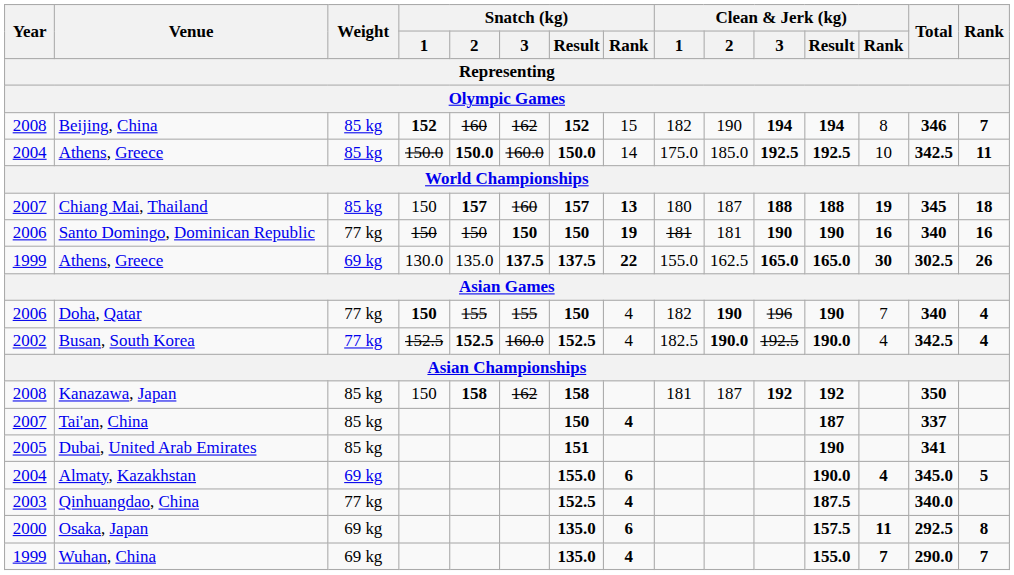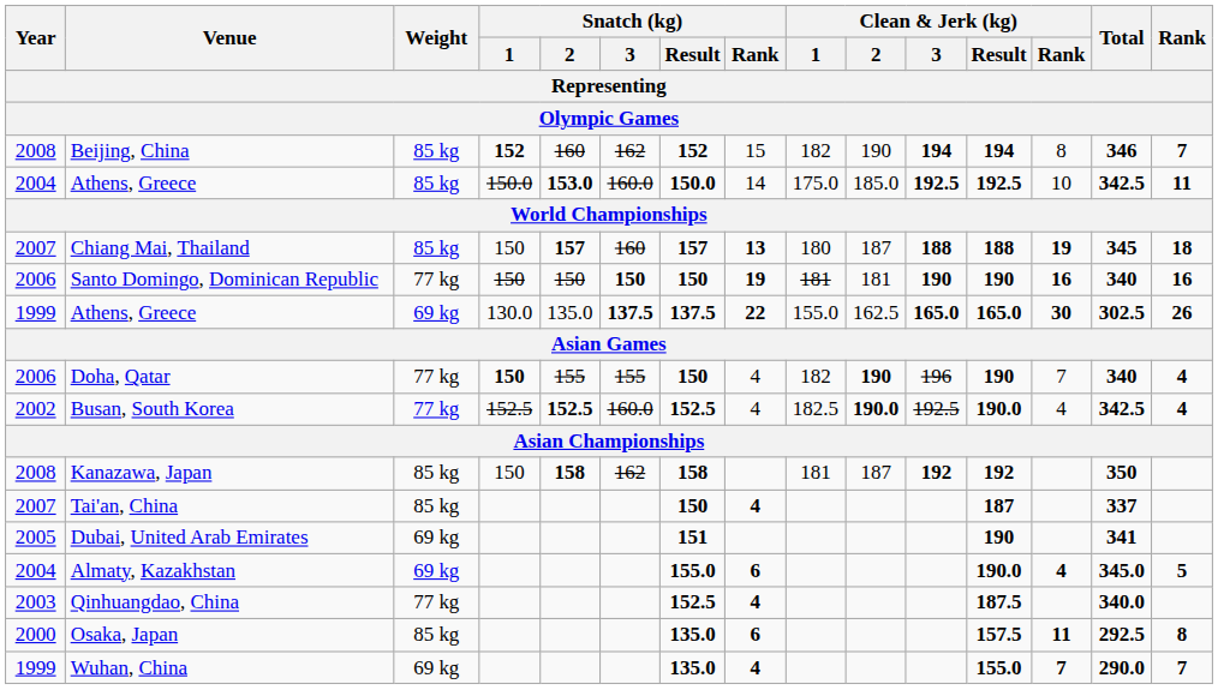 <table class = "wikitable" style="text-align:center;">
 <tr>
 <th rowspan=2 width=40>Year</th>
 <th rowspan=2 width=250>Venue</th>
 <th rowspan=2 width=60>Weight</th>
 <th colspan=5>Snatch (kg)</th>
 <th colspan=5>Clean & Jerk (kg)</th>
 <th rowspan=2 width=40>Total</th>
 <th rowspan=2 width=40>Rank</th>
 </tr>
 <tr>
 <th width=40>1</th>
 <th width=40>2</th>
 <th width=40>3</th>
 <th width=40>Result</th>
 <th width=40>Rank</th>
 <th width=40>1</th>
 <th width=40>2</th>
 <th width=40>3</th>
 <th width=40>Result</th>
 <th width=40>Rank</th>
 </tr>
 <tr>
 <th colspan=15>Representing </th>
 </tr>
 <tr>
 <th colspan=15><a href='#'>Olympic Games</a></th>
 </tr>
 <tr>
 <td><a href='#'>2008</a></td>
 <td align=left> <a href='#'>Beijing</a>, <a href='#'>China</a></td>
 <td><a href='#'>85 kg</a></td>
 <td><strong>152</strong></td>
 <td><s>160</s></td>
 <td><s>162</s></td>
 <td><strong>152</strong></td>
 <td>15</td>
 <td>182</td>
 <td>190</td>
 <td><strong>194</strong></td>
 <td><strong>194</strong></td>
 <td>8</td>
 <td><strong>346</strong></td>
 <td><strong>7</strong></td>
 </tr>
 <tr>
 <td><a href='#'>2004</a></td>
 <td align=left> <a href='#'>Athens</a>, <a href='#'>Greece</a></td>
 <td><a href='#'>85 kg</a></td>
 <td><s>150.0</s></td>
-<td><strong>150.0</strong></td>
+<td><strong>153.0</strong></td>
 <td><s>160.0</s></td>
 <td><strong>150.0</strong></td>
 <td>14</td>
 <td>175.0</td>
 <td>185.0</td>
 <td><strong>192.5</strong></td>
 <td><strong>192.5</strong></td>
 <td>10</td>
 <td><strong>342.5</strong></td>
 <td><strong>11</strong></td>
 </tr>
 <tr>
 <th colspan=15><a href='#'>World Championships</a></th>
 </tr>
 <tr>
 <td><a href='#'>2007</a></td>
 <td align=left> <a href='#'>Chiang Mai</a>, <a href='#'>Thailand</a></td>
 <td><a href='#'>85 kg</a></td>
 <td>150</td>
 <td><strong>157</strong></td>
 <td><s>160</s></td>
 <td><strong>157</strong></td>
 <td><strong>13</strong></td>
 <td>180</td>
 <td>187</td>
 <td><strong>188</strong></td>
 <td><strong>188</strong></td>
 <td><strong>19</strong></td>
 <td><strong>345</strong></td>
 <td><strong>18</strong></td>
 </tr>
 <tr>
 <td><a href='#'>2006</a></td>
 <td align=left> <a href='#'>Santo Domingo</a>, <a href='#'>Dominican Republic</a></td>
 <td>77 kg</td>
 <td><s>150</s></td>
 <td><s>150</s></td>
 <td><strong>150</strong></td>
 <td><strong>150</strong></td>
 <td><strong>19</strong></td>
 <td><s>181</s></td>
 <td>181</td>
 <td><strong>190</strong></td>
 <td><strong>190</strong></td>
 <td><strong>16</strong></td>
 <td><strong>340</strong></td>
 <td><strong>16</strong></td>
 </tr>
 <tr>
 <td><a href='#'>1999</a></td>
 <td align=left> <a href='#'>Athens</a>, <a href='#'>Greece</a></td>
 <td><a href='#'>69 kg</a></td>
 <td>130.0</td>
 <td>135.0</td>
 <td><strong>137.5</strong></td>
 <td><strong>137.5</strong></td>
 <td><strong>22</strong></td>
 <td>155.0</td>
 <td>162.5</td>
 <td><strong>165.0</strong></td>
 <td><strong>165.0</strong></td>
 <td><strong>30</strong></td>
 <td><strong>302.5</strong></td>
 <td><strong>26</strong></td>
 </tr>
 <tr>
 <th colspan=15><a href='#'>Asian Games</a></th>
 </tr>
 <tr>
 <td><a href='#'>2006</a></td>
 <td align=left> <a href='#'>Doha</a>, <a href='#'>Qatar</a></td>
 <td>77 kg</td>
 <td><strong>150</strong></td>
 <td><s>155</s></td>
 <td><s>155</s></td>
 <td><strong>150</strong></td>
 <td>4</td>
 <td>182</td>
 <td><strong>190</strong></td>
 <td><s>196</s></td>
 <td><strong>190</strong></td>
 <td>7</td>
 <td><strong>340</strong></td>
 <td><strong>4</strong></td>
 </tr>
 <tr>
 <td><a href='#'>2002</a></td>
 <td align=left> <a href='#'>Busan</a>, <a href='#'>South Korea</a></td>
 <td><a href='#'>77 kg</a></td>
 <td><s>152.5</s></td>
 <td><strong>152.5</strong></td>
 <td><s>160.0</s></td>
 <td><strong>152.5</strong></td>
 <td>4</td>
 <td>182.5</td>
 <td><strong>190.0</strong></td>
 <td><s>192.5</s></td>
 <td><strong>190.0</strong></td>
 <td>4</td>
 <td><strong>342.5</strong></td>
 <td><strong>4</strong></td>
 </tr>
 <tr>
 <th colspan=15><a href='#'>Asian Championships</a></th>
 </tr>
 <tr>
 <td><a href='#'>2008</a></td>
 <td align=left> <a href='#'>Kanazawa</a>, <a href='#'>Japan</a></td>
 <td>85 kg</td>
 <td>150</td>
 <td><strong>158</strong></td>
 <td><s>162</s></td>
 <td><strong>158</strong></td>
 <td><strong></strong></td>
 <td>181</td>
 <td>187</td>
 <td><strong>192</strong></td>
 <td><strong>192</strong></td>
 <td><strong></strong></td>
 <td><strong>350</strong></td>
 <td><strong></strong></td>
 </tr>
 <tr>
 <td><a href='#'>2007</a></td>
 <td align=left> <a href='#'>Tai'an</a>, <a href='#'>China</a></td>
 <td>85 kg</td>
 <td></td>
 <td></td>
 <td></td>
 <td><strong>150</strong></td>
 <td><strong>4</strong></td>
 <td></td>
 <td></td>
 <td></td>
 <td><strong>187</strong></td>
 <td><strong></strong></td>
 <td><strong>337</strong></td>
 <td><strong></strong></td>
 </tr>
 <tr>
 <td><a href='#'>2005</a></td>
 <td align=left> <a href='#'>Dubai</a>, <a href='#'>United Arab Emirates</a></td>
-<td>85 kg</td>
+<td>69 kg</td>
 <td></td>
 <td></td>
 <td></td>
 <td><strong>151</strong></td>
 <td><strong></strong></td>
 <td></td>
 <td></td>
 <td></td>
 <td><strong>190</strong></td>
 <td><strong></strong></td>
 <td><strong>341</strong></td>
 <td><strong></strong></td>
 </tr>
 <tr>
 <td><a href='#'>2004</a></td>
 <td align=left> <a href='#'>Almaty</a>, <a href='#'>Kazakhstan</a></td>
 <td><a href='#'>69 kg</a></td>
 <td></td>
 <td></td>
 <td></td>
 <td><strong>155.0</strong></td>
 <td><strong>6</strong></td>
 <td></td>
 <td></td>
 <td></td>
 <td><strong>190.0</strong></td>
 <td><strong>4</strong></td>
 <td><strong>345.0</strong></td>
 <td><strong>5</strong></td>
 </tr>
 <tr>
 <td><a href='#'>2003</a></td>
 <td align=left> <a href='#'>Qinhuangdao</a>, <a href='#'>China</a></td>
 <td>77 kg</td>
 <td></td>
 <td></td>
 <td></td>
 <td><strong>152.5</strong></td>
 <td><strong>4</strong></td>
 <td></td>
 <td></td>
 <td></td>
 <td><strong>187.5</strong></td>
 <td><strong></strong></td>
 <td><strong>340.0</strong></td>
 <td><strong></strong></td>
 </tr>
 <tr>
 <td><a href='#'>2000</a></td>
 <td align=left> <a href='#'>Osaka</a>, <a href='#'>Japan</a></td>
-<td>69 kg</td>
+<td>85 kg</td>
 <td></td>
 <td></td>
 <td></td>
 <td><strong>135.0</strong></td>
 <td><strong>6</strong></td>
 <td></td>
 <td></td>
 <td></td>
 <td><strong>157.5</strong></td>
 <td><strong>11</strong></td>
 <td><strong>292.5</strong></td>
 <td><strong>8</strong></td>
 </tr>
 <tr>
 <td><a href='#'>1999</a></td>
 <td align=left> <a href='#'>Wuhan</a>, <a href='#'>China</a></td>
 <td>69 kg</td>
 <td></td>
 <td></td>
 <td></td>
 <td><strong>135.0</strong></td>
 <td><strong>4</strong></td>
 <td></td>
 <td></td>
 <td></td>
 <td><strong>155.0</strong></td>
 <td><strong>7</strong></td>
 <td><strong>290.0</strong></td>
 <td><strong>7</strong></td>
 </tr>
 </table>
